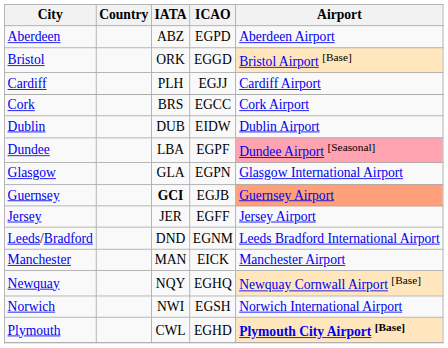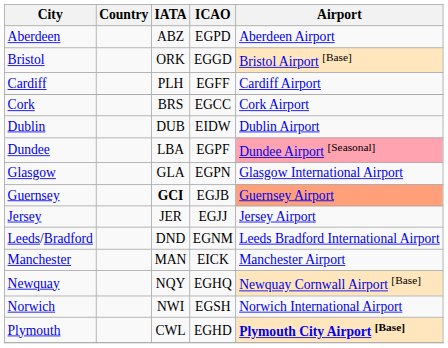 <table class="wikitable sortable">
 <tr>
 <th>City</th>
 <th>Country</th>
 <th>IATA</th>
 <th>ICAO</th>
 <th>Airport</th>
 </tr>
 <tr>
 <td><a href='#'>Aberdeen</a></td>
 <td><br></td>
 <td align=center>ABZ</td>
 <td align=center>EGPD</td>
 <td><a href='#'>Aberdeen Airport</a></td>
 </tr>
 <tr>
 <td><a href='#'>Bristol</a></td>
 <td><br></td>
 <td align=center>ORK</td>
 <td align=center>EGGD</td>
 <td style="background-color: #FFE6BD"><a href='#'>Bristol Airport</a> <sup>[Base]</sup></td>
 </tr>
 <tr>
 <td><a href='#'>Cardiff</a></td>
 <td><br></td>
 <td align=center>PLH</td>
-<td align=center>EGJJ</td>
+<td align=center>EGFF</td>
 <td><a href='#'>Cardiff Airport</a></td>
 </tr>
 <tr>
 </tr>
 <tr>
 <td><a href='#'>Cork</a></td>
 <td></td>
 <td align=center>BRS</td>
 <td align=center>EGCC</td>
 <td><a href='#'>Cork Airport</a></td>
 </tr>
 <tr>
 <td><a href='#'>Dublin</a></td>
 <td></td>
 <td align=center>DUB</td>
 <td align=center>EIDW</td>
 <td><a href='#'>Dublin Airport</a></td>
 </tr>
 <tr>
 <td><a href='#'>Dundee</a></td>
 <td><br></td>
 <td align=center>LBA</td>
 <td align=center>EGPF</td>
 <td style="background-color: #FFA3B1"><a href='#'>Dundee Airport</a> <sup>[Seasonal]</sup></td>
 </tr>
 <tr>
 <td><a href='#'>Glasgow</a></td>
 <td><br></td>
 <td align=center>GLA</td>
 <td align=center>EGPN</td>
 <td><a href='#'>Glasgow International Airport</a></td>
 </tr>
 <tr>
 <td><a href='#'>Guernsey</a></td>
 <td></td>
 <td align=center><strong>GCI</strong></td>
 <td align=center>EGJB</td>
 <td style="background: lightsalmon;"><a href='#'>Guernsey Airport</a></td>
 </tr>
 <tr>
 <td><a href='#'>Jersey</a></td>
 <td></td>
 <td align=center>JER</td>
-<td align=center>EGFF</td>
+<td align=center>EGJJ</td>
 <td><a href='#'>Jersey Airport</a></td>
 </tr>
 <tr>
 <td><a href='#'>Leeds</a>/<a href='#'>Bradford</a></td>
 <td><br></td>
 <td align=center>DND</td>
 <td align=center>EGNM</td>
 <td><a href='#'>Leeds Bradford International Airport</a></td>
 </tr>
 <tr>
 <td><a href='#'>Manchester</a></td>
 <td><br></td>
 <td align=center>MAN</td>
 <td align=center>EICK</td>
 <td><a href='#'>Manchester Airport</a></td>
 </tr>
 <tr>
 <td><a href='#'>Newquay</a></td>
 <td><br></td>
 <td align=center>NQY</td>
 <td align=center>EGHQ</td>
 <td style="background-color: #FFE6BD"><a href='#'>Newquay Cornwall Airport</a> <sup>[Base]</sup></td>
 </tr>
 <tr>
 <td><a href='#'>Norwich</a></td>
 <td><br></td>
 <td align=center>NWI</td>
 <td align=center>EGSH</td>
 <td><a href='#'>Norwich International Airport</a></td>
 </tr>
 <tr>
 <td><a href='#'>Plymouth</a></td>
 <td><br></td>
 <td align=center>CWL</td>
 <td align=center>EGHD</td>
 <td style="background-color: #FFE6BD"><strong><a href='#'>Plymouth City Airport</a> <sup>[Base]</sup></strong></td>
 </tr>
 <tr>
 </tr>
 </table>
